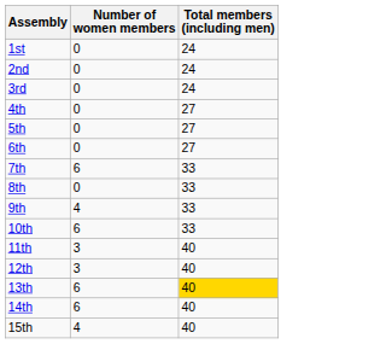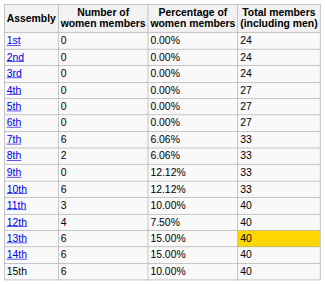 <table class=wikitable sortable>
 <tr>
 <th>Assembly</th>
 <th>Number of<br>women members</th>
+<th>Percentage of<br>women members</th>
 <th>Total members<br>(including men)</th>
 </tr>
 <tr>
 <td><a href='#'>1st</a></td>
 <td>0</td>
+<td>0.00%</td>
 <td>24</td>
 </tr>
 <tr>
 <td><a href='#'>2nd</a></td>
 <td>0</td>
+<td>0.00%</td>
 <td>24</td>
 </tr>
 <tr>
 <td><a href='#'>3rd</a></td>
 <td>0</td>
+<td>0.00%</td>
 <td>24</td>
 </tr>
 <tr>
 <td><a href='#'>4th</a></td>
 <td>0</td>
+<td>0.00%</td>
 <td>27</td>
 </tr>
 <tr>
 <td><a href='#'>5th</a></td>
 <td>0</td>
+<td>0.00%</td>
 <td>27</td>
 </tr>
 <tr>
 <td><a href='#'>6th</a></td>
 <td>0</td>
+<td>0.00%</td>
 <td>27</td>
 </tr>
 <tr>
 <td><a href='#'>7th</a></td>
 <td>6</td>
+<td>6.06%</td>
 <td>33</td>
 </tr>
 <tr>
 <td><a href='#'>8th</a></td>
-<td>0</td>
+<td>2</td>
+<td>6.06%</td>
 <td>33</td>
 </tr>
 <tr>
 <td><a href='#'>9th</a></td>
-<td>4</td>
+<td>0</td>
+<td>12.12%</td>
 <td>33</td>
 </tr>
 <tr>
 <td><a href='#'>10th</a></td>
 <td>6</td>
+<td>12.12%</td>
 <td>33</td>
 </tr>
 <tr>
 <td><a href='#'>11th</a></td>
 <td>3</td>
+<td>10.00%</td>
 <td>40</td>
 </tr>
 <tr>
 <td><a href='#'>12th</a></td>
-<td>3</td>
+<td>4</td>
+<td>7.50%</td>
 <td>40</td>
 </tr>
 <tr>
 <td><a href='#'>13th</a></td>
 <td>6</td>
+<td>15.00%</td>
 <td style="background: gold;">40</td>
 </tr>
 <tr>
 <td><a href='#'>14th</a></td>
 <td>6</td>
+<td>15.00%</td>
 <td>40</td>
 </tr>
 <tr>
 <td>15th</td>
-<td>4</td>
+<td>6</td>
+<td>10.00%</td>
 <td>40</td>
 </tr>
 </table>
